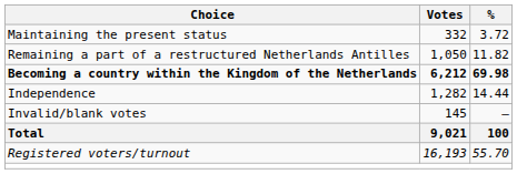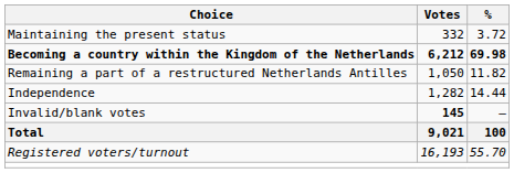 <table class="wikitable" style="text-align:right">
 <tr>
 <th>Choice</th>
 <th>Votes</th>
 <th>%</th>
 </tr>
 <tr>
 <td style="text-align:left">Maintaining the present status</td>
 <td>332</td>
 <td>3.72</td>
 </tr>
 <tr>
+<td style="text-align:left"><strong>Becoming a country within the Kingdom of the Netherlands</strong></td>
+<td><strong>6,212</strong></td>
+<td><strong>69.98</strong></td>
+</tr>
+<tr>
 <td style="text-align:left">Remaining a part of a restructured Netherlands Antilles</td>
 <td>1,050</td>
 <td>11.82</td>
-</tr>
-<tr>
-<td style="text-align:left"><strong>Becoming a country within the Kingdom of the Netherlands</strong></td>
-<td><strong>6,212</strong></td>
-<td><strong>69.98</strong></td>
 </tr>
 <tr>
 <td style="text-align:left">Independence</td>
 <td>1,282</td>
 <td>14.44</td>
 </tr>
 <tr>
 <td style="text-align:left">Invalid/blank votes</td>
-<td>145</td>
+<td><strong>145</strong></td>
 <td>–</td>
 </tr>
 <tr>
 <th style="text-align:left">Total</th>
 <th style="text-align:right">9,021</th>
 <th style="text-align:right">100</th>
 </tr>
 <tr>
 <td style="text-align:left"><em>Registered voters/turnout</em></td>
 <td><em>16,193</em></td>
 <td><em>55.70</em></td>
 </tr>
 <tr>
 <td style="text-align:left;background-color:#fff" colspan="3"></td>
 </tr>
 </table>
